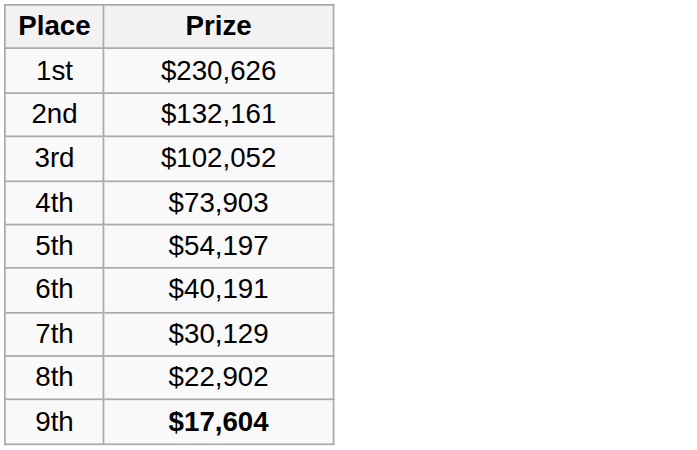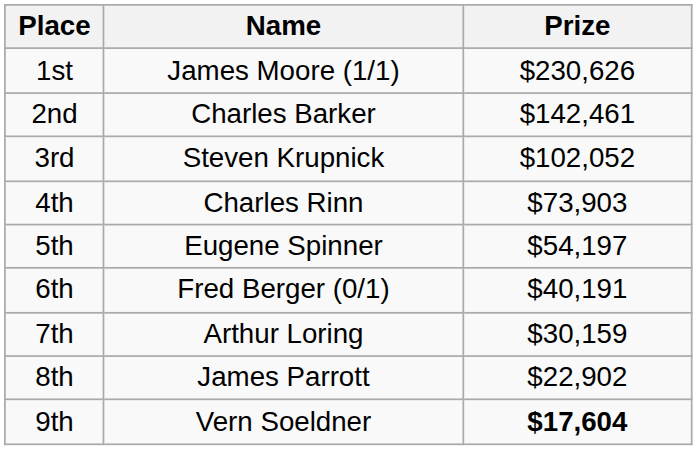 <table class="wikitable">
 <tr>
 <th width="50">Place</th>
+<th width="200">Name</th>
 <th width="125">Prize</th>
 </tr>
 <tr>
 <td align = "center">1st</td>
+<td align = "center">James Moore (1/1)</td>
 <td align = "center">$230,626</td>
 </tr>
 <tr>
 <td align = "center">2nd</td>
-<td align = "center">$132,161</td>
+<td align = "center">Charles Barker</td>
+<td align = "center">$142,461</td>
 </tr>
 <tr>
 <td align = "center">3rd</td>
+<td align = "center">Steven Krupnick</td>
 <td align = "center">$102,052</td>
 </tr>
 <tr>
 <td align = "center">4th</td>
+<td align = "center">Charles Rinn</td>
 <td align = "center">$73,903</td>
 </tr>
 <tr>
 <td align = "center">5th</td>
+<td align = "center">Eugene Spinner</td>
 <td align = "center">$54,197</td>
 </tr>
 <tr>
 <td align = "center">6th</td>
+<td align = "center">Fred Berger (0/1)</td>
 <td align = "center">$40,191</td>
 </tr>
 <tr>
 <td align = "center">7th</td>
-<td align = "center">$30,129</td>
+<td align = "center">Arthur Loring</td>
+<td align = "center">$30,159</td>
 </tr>
 <tr>
 <td align = "center">8th</td>
+<td align = "center">James Parrott</td>
 <td align = "center">$22,902</td>
 </tr>
 <tr>
 <td align = "center">9th</td>
+<td align = "center">Vern Soeldner</td>
 <td align = "center"><strong>$17,604</strong></td>
 </tr>
 </table>
